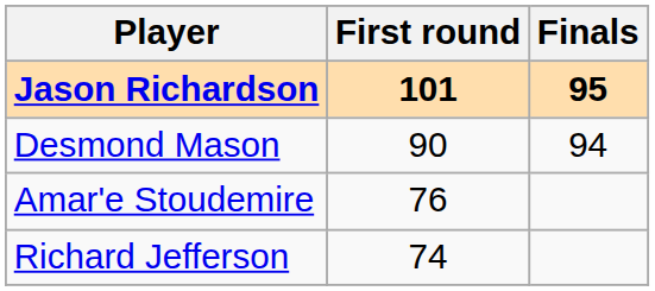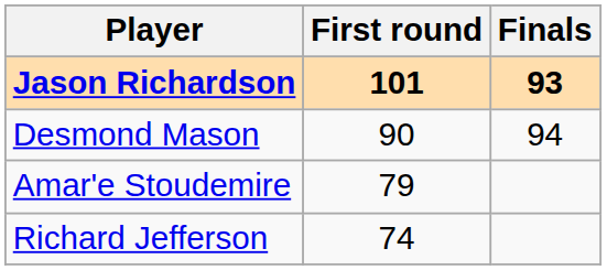 <table class="wikitable">
 <tr>
 <th>Player</th>
 <th>First round</th>
 <th>Finals</th>
 </tr>
 <tr style="background:#ffdead; text-align:center;">
 <td align=left><strong><a href='#'>Jason Richardson</a></strong> </td>
 <td><strong>101</strong> </td>
-<td><strong>95</strong> </td>
+<td><strong>93</strong> </td>
 </tr>
 <tr align=center>
 <td align=left><a href='#'>Desmond Mason</a> </td>
 <td>90  </td>
 <td>94 </td>
 </tr>
 <tr align=center>
 <td align=left><a href='#'>Amar'e Stoudemire</a> </td>
-<td>76 </td>
+<td>79 </td>
 <td></td>
 </tr>
 <tr align=center>
 <td align=left><a href='#'>Richard Jefferson</a> </td>
 <td>74 </td>
 <td></td>
 </tr>
 </table>
